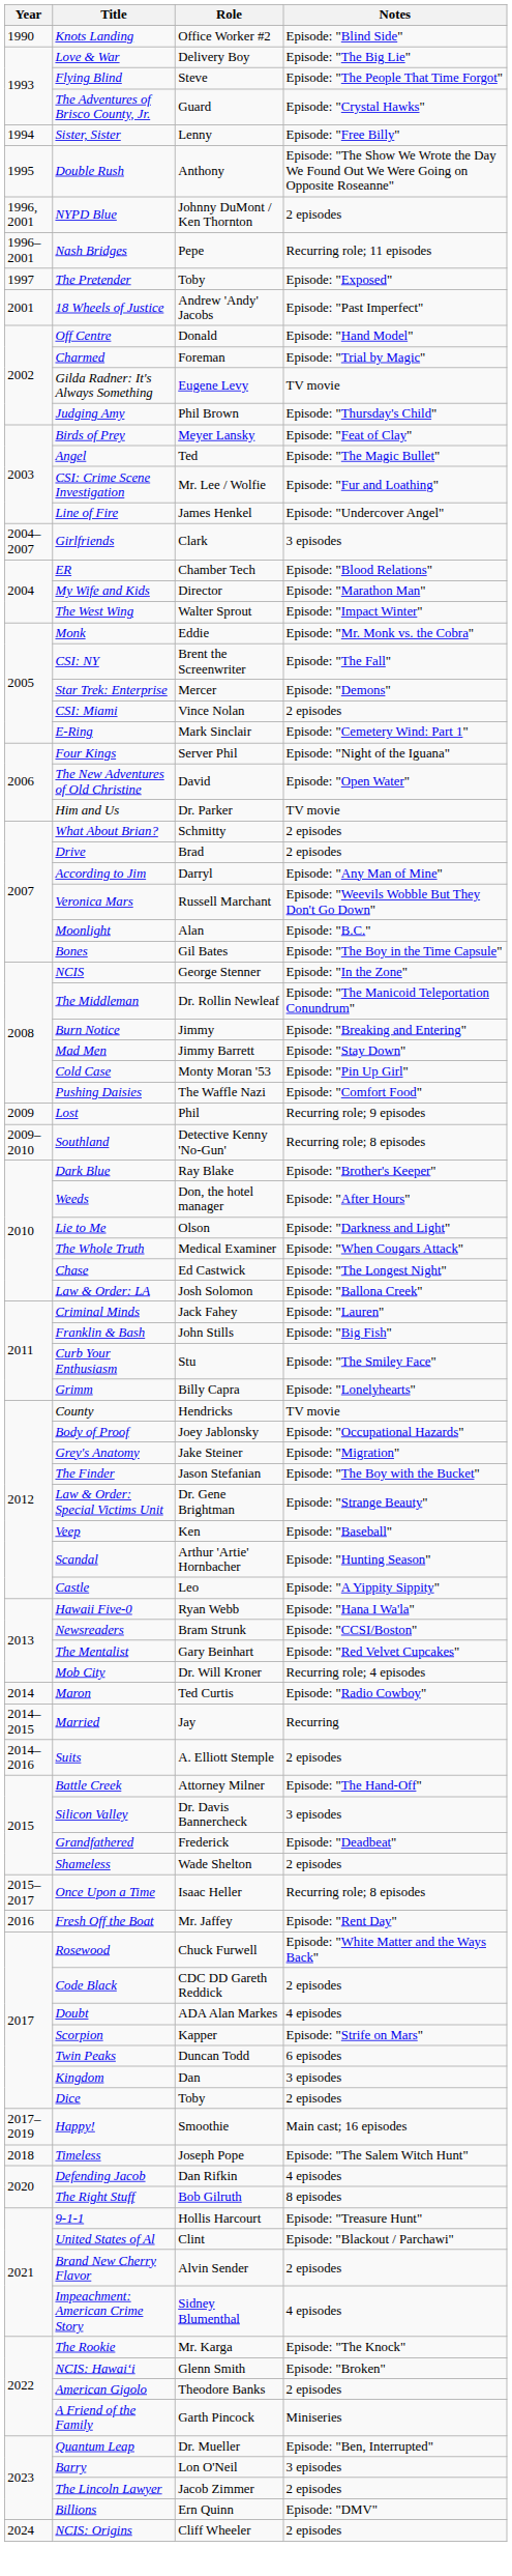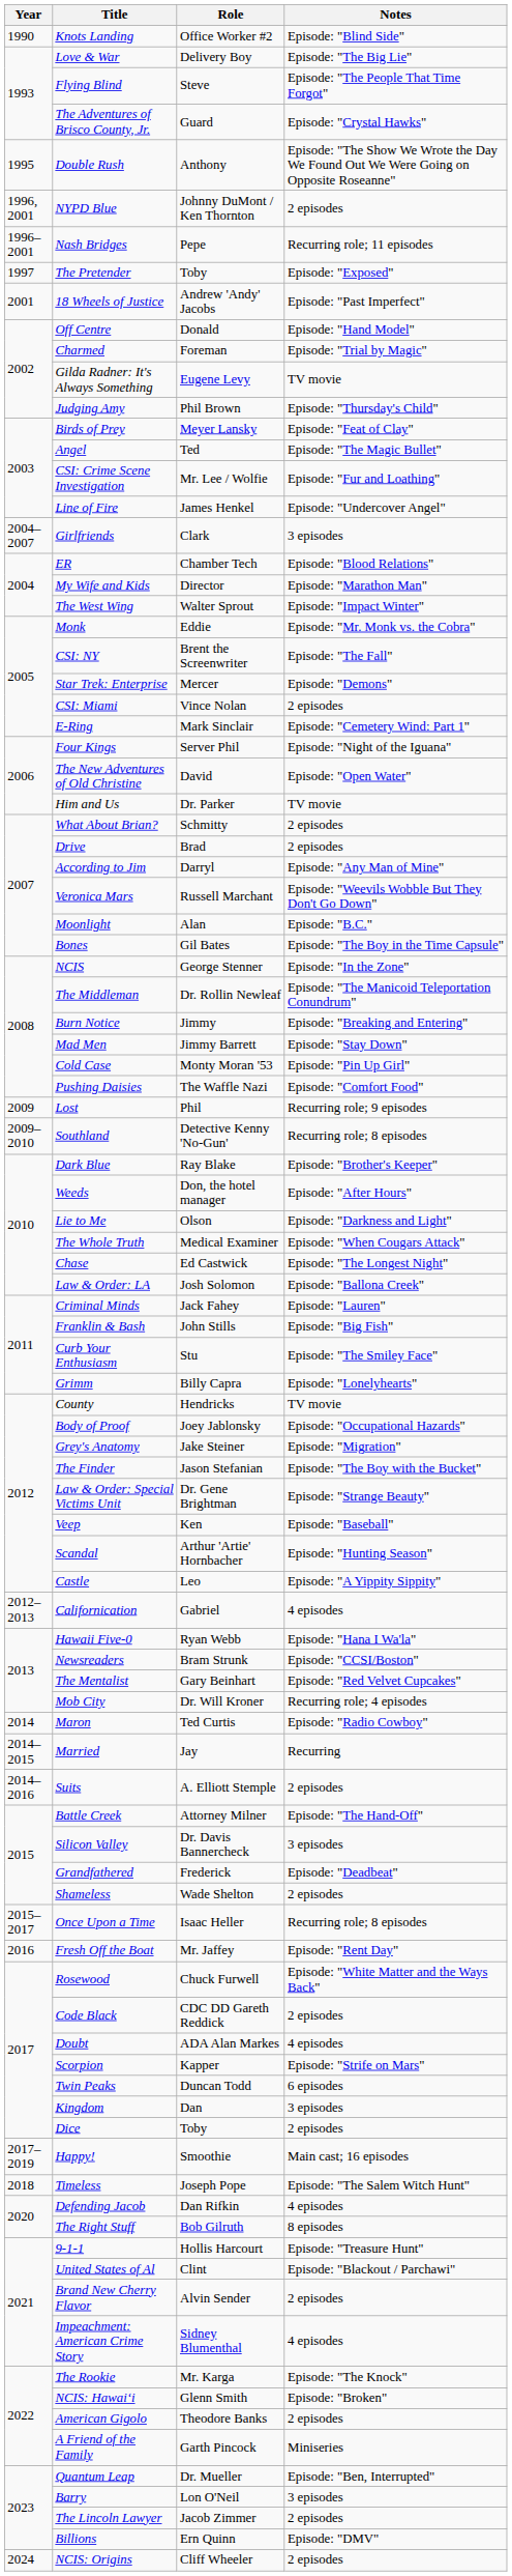 <table class="wikitable sortable">
 <tr>
 <th>Year</th>
 <th>Title</th>
 <th>Role</th>
 <th class="unsortable">Notes</th>
 </tr>
 <tr>
 <td>1990</td>
 <td><em><a href='#'>Knots Landing</a></em></td>
 <td>Office Worker #2</td>
 <td>Episode: "<a href='#'>Blind Side</a>"</td>
 </tr>
 <tr>
 <td rowspan = "3">1993</td>
 <td><em><a href='#'>Love & War</a></em></td>
 <td>Delivery Boy</td>
 <td>Episode: "<a href='#'>The Big Lie</a>"</td>
 </tr>
 <tr>
 <td><em><a href='#'>Flying Blind</a></em></td>
 <td>Steve</td>
 <td>Episode: "<a href='#'>The People That Time Forgot</a>"</td>
 </tr>
 <tr>
 <td><em><a href='#'>The Adventures of Brisco County, Jr.</a></em></td>
 <td>Guard</td>
 <td>Episode: "<a href='#'>Crystal Hawks</a>"</td>
-</tr>
-<tr>
-<td>1994</td>
-<td><em><a href='#'>Sister, Sister</a></em></td>
-<td>Lenny</td>
-<td>Episode: "<a href='#'>Free Billy</a>"</td>
 </tr>
 <tr>
 <td>1995</td>
 <td><em><a href='#'>Double Rush</a></em></td>
 <td>Anthony</td>
 <td>Episode: "The Show We Wrote the Day We Found Out We Were Going on Opposite Roseanne"</td>
 </tr>
 <tr>
 <td>1996, 2001</td>
 <td><em><a href='#'>NYPD Blue</a></em></td>
 <td>Johnny DuMont / Ken Thornton</td>
 <td>2 episodes</td>
 </tr>
 <tr>
 <td>1996–2001</td>
 <td><em><a href='#'>Nash Bridges</a></em></td>
 <td>Pepe</td>
 <td>Recurring role; 11 episodes</td>
 </tr>
 <tr>
 <td>1997</td>
 <td><em><a href='#'>The Pretender</a></em></td>
 <td>Toby</td>
 <td>Episode: "<a href='#'>Exposed</a>"</td>
 </tr>
 <tr>
 <td>2001</td>
 <td><em><a href='#'>18 Wheels of Justice</a></em></td>
 <td>Andrew 'Andy' Jacobs</td>
 <td>Episode: "Past Imperfect"</td>
 </tr>
 <tr>
 <td rowspan="4">2002</td>
 <td><em><a href='#'>Off Centre</a></em></td>
 <td>Donald</td>
 <td>Episode: "<a href='#'>Hand Model</a>"</td>
 </tr>
 <tr>
 <td><em><a href='#'>Charmed</a></em></td>
 <td>Foreman</td>
 <td>Episode: "<a href='#'>Trial by Magic</a>"</td>
 </tr>
 <tr>
 <td><em>Gilda Radner: It's Always Something</em></td>
 <td><a href='#'>Eugene Levy</a></td>
 <td>TV movie</td>
 </tr>
 <tr>
 <td><em><a href='#'>Judging Amy</a></em></td>
 <td>Phil Brown</td>
 <td>Episode: "<a href='#'>Thursday's Child</a>"</td>
 </tr>
 <tr>
 <td rowspan="4">2003</td>
 <td><em><a href='#'>Birds of Prey</a></em></td>
 <td><a href='#'>Meyer Lansky</a></td>
 <td>Episode: "<a href='#'>Feat of Clay</a>"</td>
 </tr>
 <tr>
 <td><em><a href='#'>Angel</a></em></td>
 <td>Ted</td>
 <td>Episode: "<a href='#'>The Magic Bullet</a>"</td>
 </tr>
 <tr>
 <td><em><a href='#'>CSI: Crime Scene Investigation</a></em></td>
 <td>Mr. Lee / Wolfie</td>
 <td>Episode: "<a href='#'>Fur and Loathing</a>"</td>
 </tr>
 <tr>
 <td><em><a href='#'>Line of Fire</a></em></td>
 <td>James Henkel</td>
 <td>Episode: "Undercover Angel"</td>
 </tr>
 <tr>
 <td>2004–2007</td>
 <td><em><a href='#'>Girlfriends</a></em></td>
 <td>Clark</td>
 <td>3 episodes</td>
 </tr>
 <tr>
 <td rowspan="3">2004</td>
 <td><em><a href='#'>ER</a></em></td>
 <td>Chamber Tech</td>
 <td>Episode: "<a href='#'>Blood Relations</a>"</td>
 </tr>
 <tr>
 <td><em><a href='#'>My Wife and Kids</a></em></td>
 <td>Director</td>
 <td>Episode: "<a href='#'>Marathon Man</a>"</td>
 </tr>
 <tr>
 <td><em><a href='#'>The West Wing</a></em></td>
 <td>Walter Sprout</td>
 <td>Episode: "<a href='#'>Impact Winter</a>"</td>
 </tr>
 <tr>
 <td rowspan="5">2005</td>
 <td><em><a href='#'>Monk</a></em></td>
 <td>Eddie</td>
 <td>Episode: "<a href='#'>Mr. Monk vs. the Cobra</a>"</td>
 </tr>
 <tr>
 <td><em><a href='#'>CSI: NY</a></em></td>
 <td>Brent the Screenwriter</td>
 <td>Episode: "<a href='#'>The Fall</a>"</td>
 </tr>
 <tr>
 <td><em><a href='#'>Star Trek: Enterprise</a></em></td>
 <td>Mercer</td>
 <td>Episode: "<a href='#'>Demons</a>"</td>
 </tr>
 <tr>
 <td><em><a href='#'>CSI: Miami</a></em></td>
 <td>Vince Nolan</td>
 <td>2 episodes</td>
 </tr>
 <tr>
 <td><em><a href='#'>E-Ring</a></em></td>
 <td>Mark Sinclair</td>
 <td>Episode: "<a href='#'>Cemetery Wind: Part 1</a>"</td>
 </tr>
 <tr>
 <td rowspan="3">2006</td>
 <td><em><a href='#'>Four Kings</a></em></td>
 <td>Server Phil</td>
 <td>Episode: "Night of the Iguana"</td>
 </tr>
 <tr>
 <td><em><a href='#'>The New Adventures of Old Christine</a></em></td>
 <td>David</td>
 <td>Episode: "<a href='#'>Open Water</a>"</td>
 </tr>
 <tr>
 <td><em>Him and Us</em></td>
 <td>Dr. Parker</td>
 <td>TV movie</td>
 </tr>
 <tr>
 <td rowspan="6">2007</td>
 <td><em><a href='#'>What About Brian?</a></em></td>
 <td>Schmitty</td>
 <td>2 episodes</td>
 </tr>
 <tr>
 <td><em><a href='#'>Drive</a></em></td>
 <td>Brad</td>
 <td>2 episodes</td>
 </tr>
 <tr>
 <td><em><a href='#'>According to Jim</a></em></td>
 <td>Darryl</td>
 <td>Episode: "<a href='#'>Any Man of Mine</a>"</td>
 </tr>
 <tr>
 <td><em><a href='#'>Veronica Mars</a></em></td>
 <td>Russell Marchant</td>
 <td>Episode: "<a href='#'>Weevils Wobble But They Don't Go Down</a>"</td>
 </tr>
 <tr>
 <td><em><a href='#'>Moonlight</a></em></td>
 <td>Alan</td>
 <td>Episode: "<a href='#'>B.C.</a>"</td>
 </tr>
 <tr>
 <td><em><a href='#'>Bones</a></em></td>
 <td>Gil Bates</td>
 <td>Episode: "<a href='#'>The Boy in the Time Capsule</a>"</td>
 </tr>
 <tr>
 <td rowspan="6">2008</td>
 <td><em><a href='#'>NCIS</a></em></td>
 <td>George Stenner</td>
 <td>Episode: "<a href='#'>In the Zone</a>"</td>
 </tr>
 <tr>
 <td><em><a href='#'>The Middleman</a></em></td>
 <td>Dr. Rollin Newleaf</td>
 <td>Episode: "<a href='#'>The Manicoid Teleportation Conundrum</a>"</td>
 </tr>
 <tr>
 <td><em><a href='#'>Burn Notice</a></em></td>
 <td>Jimmy</td>
 <td>Episode: "<a href='#'>Breaking and Entering</a>"</td>
 </tr>
 <tr>
 <td><em><a href='#'>Mad Men</a></em></td>
 <td>Jimmy Barrett</td>
 <td>Episode: "<a href='#'>Stay Down</a>"</td>
 </tr>
 <tr>
 <td><em><a href='#'>Cold Case</a></em></td>
 <td>Monty Moran '53</td>
 <td>Episode: "<a href='#'>Pin Up Girl</a>"</td>
 </tr>
 <tr>
 <td><em><a href='#'>Pushing Daisies</a></em></td>
 <td>The Waffle Nazi</td>
 <td>Episode: "<a href='#'>Comfort Food</a>"</td>
 </tr>
 <tr>
 <td>2009</td>
 <td><em><a href='#'>Lost</a></em></td>
 <td>Phil</td>
 <td>Recurring role; 9 episodes</td>
 </tr>
 <tr>
 <td>2009–2010</td>
 <td><em><a href='#'>Southland</a></em></td>
 <td>Detective Kenny 'No-Gun'</td>
 <td>Recurring role; 8 episodes</td>
 </tr>
 <tr>
 <td rowspan="6">2010</td>
 <td><em><a href='#'>Dark Blue</a></em></td>
 <td>Ray Blake</td>
 <td>Episode: "<a href='#'>Brother's Keeper</a>"</td>
 </tr>
 <tr>
 <td><em><a href='#'>Weeds</a></em></td>
 <td>Don, the hotel manager</td>
 <td>Episode: "<a href='#'>After Hours</a>"</td>
 </tr>
 <tr>
 <td><em><a href='#'>Lie to Me</a></em></td>
 <td>Olson</td>
 <td>Episode: "<a href='#'>Darkness and Light</a>"</td>
 </tr>
 <tr>
 <td><em><a href='#'>The Whole Truth</a></em></td>
 <td>Medical Examiner</td>
 <td>Episode: "<a href='#'>When Cougars Attack</a>"</td>
 </tr>
 <tr>
 <td><em><a href='#'>Chase</a></em></td>
 <td>Ed Castwick</td>
 <td>Episode: "<a href='#'>The Longest Night</a>"</td>
 </tr>
 <tr>
 <td><em><a href='#'>Law & Order: LA</a></em></td>
 <td>Josh Solomon</td>
 <td>Episode: "<a href='#'>Ballona Creek</a>"</td>
 </tr>
 <tr>
 <td rowspan="4">2011</td>
 <td><em><a href='#'>Criminal Minds</a></em></td>
 <td>Jack Fahey</td>
 <td>Episode: "<a href='#'>Lauren</a>"</td>
 </tr>
 <tr>
 <td><em><a href='#'>Franklin & Bash</a></em></td>
 <td>John Stills</td>
 <td>Episode: "<a href='#'>Big Fish</a>"</td>
 </tr>
 <tr>
 <td><em><a href='#'>Curb Your Enthusiasm</a></em></td>
 <td>Stu</td>
 <td>Episode: "<a href='#'>The Smiley Face</a>"</td>
 </tr>
 <tr>
 <td><em><a href='#'>Grimm</a></em></td>
 <td>Billy Capra</td>
 <td>Episode: "<a href='#'>Lonelyhearts</a>"</td>
 </tr>
 <tr>
 <td rowspan="8">2012</td>
 <td><em>County</em></td>
 <td>Hendricks</td>
 <td>TV movie</td>
 </tr>
 <tr>
 <td><em><a href='#'>Body of Proof</a></em></td>
 <td>Joey Jablonsky</td>
 <td>Episode: "<a href='#'>Occupational Hazards</a>"</td>
 </tr>
 <tr>
 <td><em><a href='#'>Grey's Anatomy</a></em></td>
 <td>Jake Steiner</td>
 <td>Episode: "<a href='#'>Migration</a>"</td>
 </tr>
 <tr>
 <td><em><a href='#'>The Finder</a></em></td>
 <td>Jason Stefanian</td>
 <td>Episode: "<a href='#'>The Boy with the Bucket</a>"</td>
 </tr>
 <tr>
 <td><em><a href='#'>Law & Order: Special Victims Unit</a></em></td>
 <td>Dr. Gene Brightman</td>
 <td>Episode: "<a href='#'>Strange Beauty</a>"</td>
 </tr>
 <tr>
 <td><em><a href='#'>Veep</a></em></td>
 <td>Ken</td>
 <td>Episode: "<a href='#'>Baseball</a>"</td>
 </tr>
 <tr>
 <td><em><a href='#'>Scandal</a></em></td>
 <td>Arthur 'Artie' Hornbacher</td>
 <td>Episode: "<a href='#'>Hunting Season</a>"</td>
 </tr>
 <tr>
 <td><em><a href='#'>Castle</a></em></td>
 <td>Leo</td>
 <td>Episode: "<a href='#'>A Yippity Sippity</a>"</td>
 </tr>
 <tr>
+<td>2012–2013</td>
+<td><em><a href='#'>Californication</a></em></td>
+<td>Gabriel</td>
+<td>4 episodes</td>
+</tr>
+<tr>
 <td rowspan="4">2013</td>
 <td><em><a href='#'>Hawaii Five-0</a></em></td>
 <td>Ryan Webb</td>
 <td>Episode: "<a href='#'>Hana I Wa'la</a>"</td>
 </tr>
 <tr>
 <td><em><a href='#'>Newsreaders</a></em></td>
 <td>Bram Strunk</td>
 <td>Episode: "<a href='#'>CCSI/Boston</a>"</td>
 </tr>
 <tr>
 <td><em><a href='#'>The Mentalist</a></em></td>
 <td>Gary Beinhart</td>
 <td>Episode: "<a href='#'>Red Velvet Cupcakes</a>"</td>
 </tr>
 <tr>
 <td><em><a href='#'>Mob City</a></em></td>
 <td>Dr. Will Kroner</td>
 <td>Recurring role; 4 episodes</td>
 </tr>
 <tr>
 <td>2014</td>
 <td><em><a href='#'>Maron</a></em></td>
 <td>Ted Curtis</td>
 <td>Episode: "<a href='#'>Radio Cowboy</a>"</td>
 </tr>
 <tr>
 <td>2014–2015</td>
 <td><em><a href='#'>Married</a></em></td>
 <td>Jay</td>
 <td>Recurring</td>
 </tr>
 <tr>
 <td>2014–2016</td>
 <td><em><a href='#'>Suits</a></em></td>
 <td>A. Elliott Stemple</td>
 <td>2 episodes</td>
 </tr>
 <tr>
 <td rowspan="4">2015</td>
 <td><em><a href='#'>Battle Creek</a></em></td>
 <td>Attorney Milner</td>
 <td>Episode: "<a href='#'>The Hand-Off</a>"</td>
 </tr>
 <tr>
 <td><em><a href='#'>Silicon Valley</a></em></td>
 <td>Dr. Davis Bannercheck</td>
 <td>3 episodes</td>
 </tr>
 <tr>
 <td><em><a href='#'>Grandfathered</a></em></td>
 <td>Frederick</td>
 <td>Episode: "<a href='#'>Deadbeat</a>"</td>
 </tr>
 <tr>
 <td><em><a href='#'>Shameless</a></em></td>
 <td>Wade Shelton</td>
 <td>2 episodes</td>
 </tr>
 <tr>
 <td>2015–2017</td>
 <td><em><a href='#'>Once Upon a Time</a></em></td>
 <td>Isaac Heller</td>
 <td>Recurring role; 8 episodes</td>
 </tr>
 <tr>
 <td>2016</td>
 <td><em><a href='#'>Fresh Off the Boat</a></em></td>
 <td>Mr. Jaffey</td>
 <td>Episode: "<a href='#'>Rent Day</a>"</td>
 </tr>
 <tr>
 <td rowspan="7">2017</td>
 <td><em><a href='#'>Rosewood</a></em></td>
 <td>Chuck Furwell</td>
 <td>Episode: "<a href='#'>White Matter and the Ways Back</a>"</td>
 </tr>
 <tr>
 <td><em><a href='#'>Code Black</a></em></td>
 <td>CDC DD Gareth Reddick</td>
 <td>2 episodes</td>
 </tr>
 <tr>
 <td><em><a href='#'>Doubt</a></em></td>
 <td>ADA Alan Markes</td>
 <td>4 episodes</td>
 </tr>
 <tr>
 <td><em><a href='#'>Scorpion</a></em></td>
 <td>Kapper</td>
 <td>Episode: "<a href='#'>Strife on Mars</a>"</td>
 </tr>
 <tr>
 <td><em><a href='#'>Twin Peaks</a></em></td>
 <td>Duncan Todd</td>
 <td>6 episodes</td>
 </tr>
 <tr>
 <td><em><a href='#'>Kingdom</a></em></td>
 <td>Dan</td>
 <td>3 episodes</td>
 </tr>
 <tr>
 <td><em><a href='#'>Dice</a></em></td>
 <td>Toby</td>
 <td>2 episodes</td>
 </tr>
 <tr>
 <td>2017–2019</td>
 <td><em><a href='#'>Happy!</a></em></td>
 <td>Smoothie</td>
 <td>Main cast; 16 episodes</td>
 </tr>
 <tr>
 <td>2018</td>
 <td><em><a href='#'>Timeless</a></em></td>
 <td>Joseph Pope</td>
 <td>Episode: "The Salem Witch Hunt"</td>
 </tr>
 <tr>
 <td rowspan="2">2020</td>
 <td><em><a href='#'>Defending Jacob</a></em></td>
 <td>Dan Rifkin</td>
 <td>4 episodes</td>
 </tr>
 <tr>
 <td><em><a href='#'>The Right Stuff</a></em></td>
 <td><a href='#'>Bob Gilruth</a></td>
 <td>8 episodes</td>
 </tr>
 <tr>
 <td rowspan="4">2021</td>
 <td><em><a href='#'>9-1-1</a></em></td>
 <td>Hollis Harcourt</td>
 <td>Episode: "Treasure Hunt"</td>
 </tr>
 <tr>
 <td><em><a href='#'>United States of Al</a></em></td>
 <td>Clint</td>
 <td>Episode: "Blackout / Parchawi"</td>
 </tr>
 <tr>
 <td><em><a href='#'>Brand New Cherry Flavor</a></em></td>
 <td>Alvin Sender</td>
 <td>2 episodes</td>
 </tr>
 <tr>
 <td><em><a href='#'>Impeachment: American Crime Story</a></em></td>
 <td><a href='#'>Sidney Blumenthal</a></td>
 <td>4 episodes</td>
 </tr>
 <tr>
 <td rowspan="4">2022</td>
 <td><em><a href='#'>The Rookie</a></em></td>
 <td>Mr. Karga</td>
 <td>Episode: "The Knock"</td>
 </tr>
 <tr>
 <td><em><a href='#'>NCIS: Hawaiʻi</a></em></td>
 <td>Glenn Smith</td>
 <td>Episode: "Broken"</td>
 </tr>
 <tr>
 <td><em><a href='#'>American Gigolo</a></em></td>
 <td>Theodore Banks</td>
 <td>2 episodes</td>
 </tr>
 <tr>
 <td><em><a href='#'>A Friend of the Family</a></em></td>
 <td>Garth Pincock</td>
 <td>Miniseries</td>
 </tr>
 <tr>
 <td rowspan="4">2023</td>
 <td><em><a href='#'>Quantum Leap</a></em></td>
 <td>Dr. Mueller</td>
 <td>Episode: "Ben, Interrupted"</td>
 </tr>
 <tr>
 <td><em><a href='#'>Barry</a></em></td>
 <td>Lon O'Neil</td>
 <td>3 episodes</td>
 </tr>
 <tr>
 <td><em><a href='#'>The Lincoln Lawyer</a></em></td>
 <td>Jacob Zimmer</td>
 <td>2 episodes</td>
 </tr>
 <tr>
 <td><em><a href='#'>Billions</a></em></td>
 <td>Ern Quinn</td>
 <td>Episode: "DMV"</td>
 </tr>
 <tr>
 <td>2024</td>
 <td><em><a href='#'>NCIS: Origins</a></em></td>
 <td>Cliff Wheeler</td>
 <td>2 episodes</td>
 </tr>
 </table>
